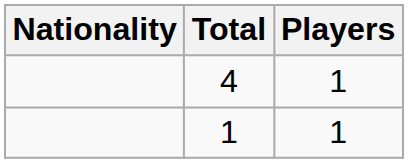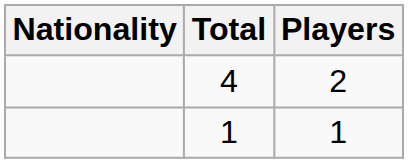 <table class="wikitable sortable">
 <tr>
 <th>Nationality</th>
 <th>Total</th>
 <th>Players</th>
 </tr>
 <tr>
 <td></td>
 <td align="center">4</td>
-<td align="center">1</td>
+<td align="center">2</td>
 </tr>
 <tr>
 <td></td>
 <td align="center">1</td>
 <td align="center">1</td>
 </tr>
 </table>
